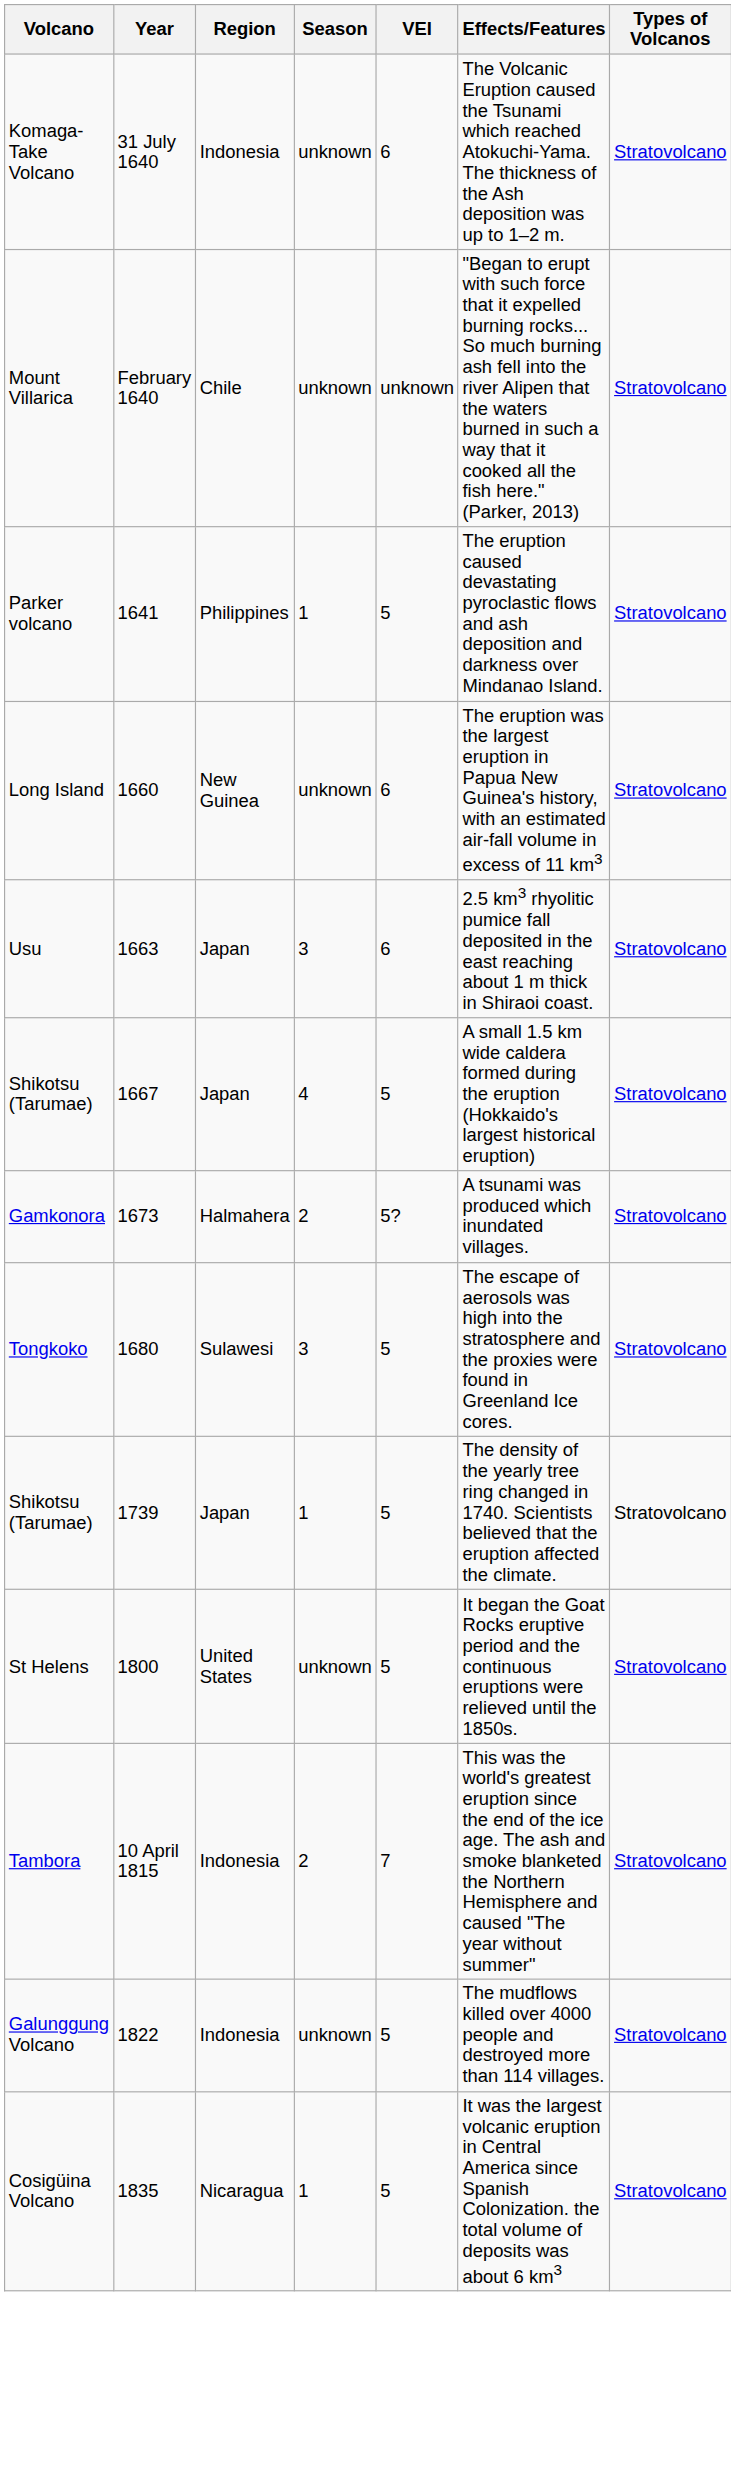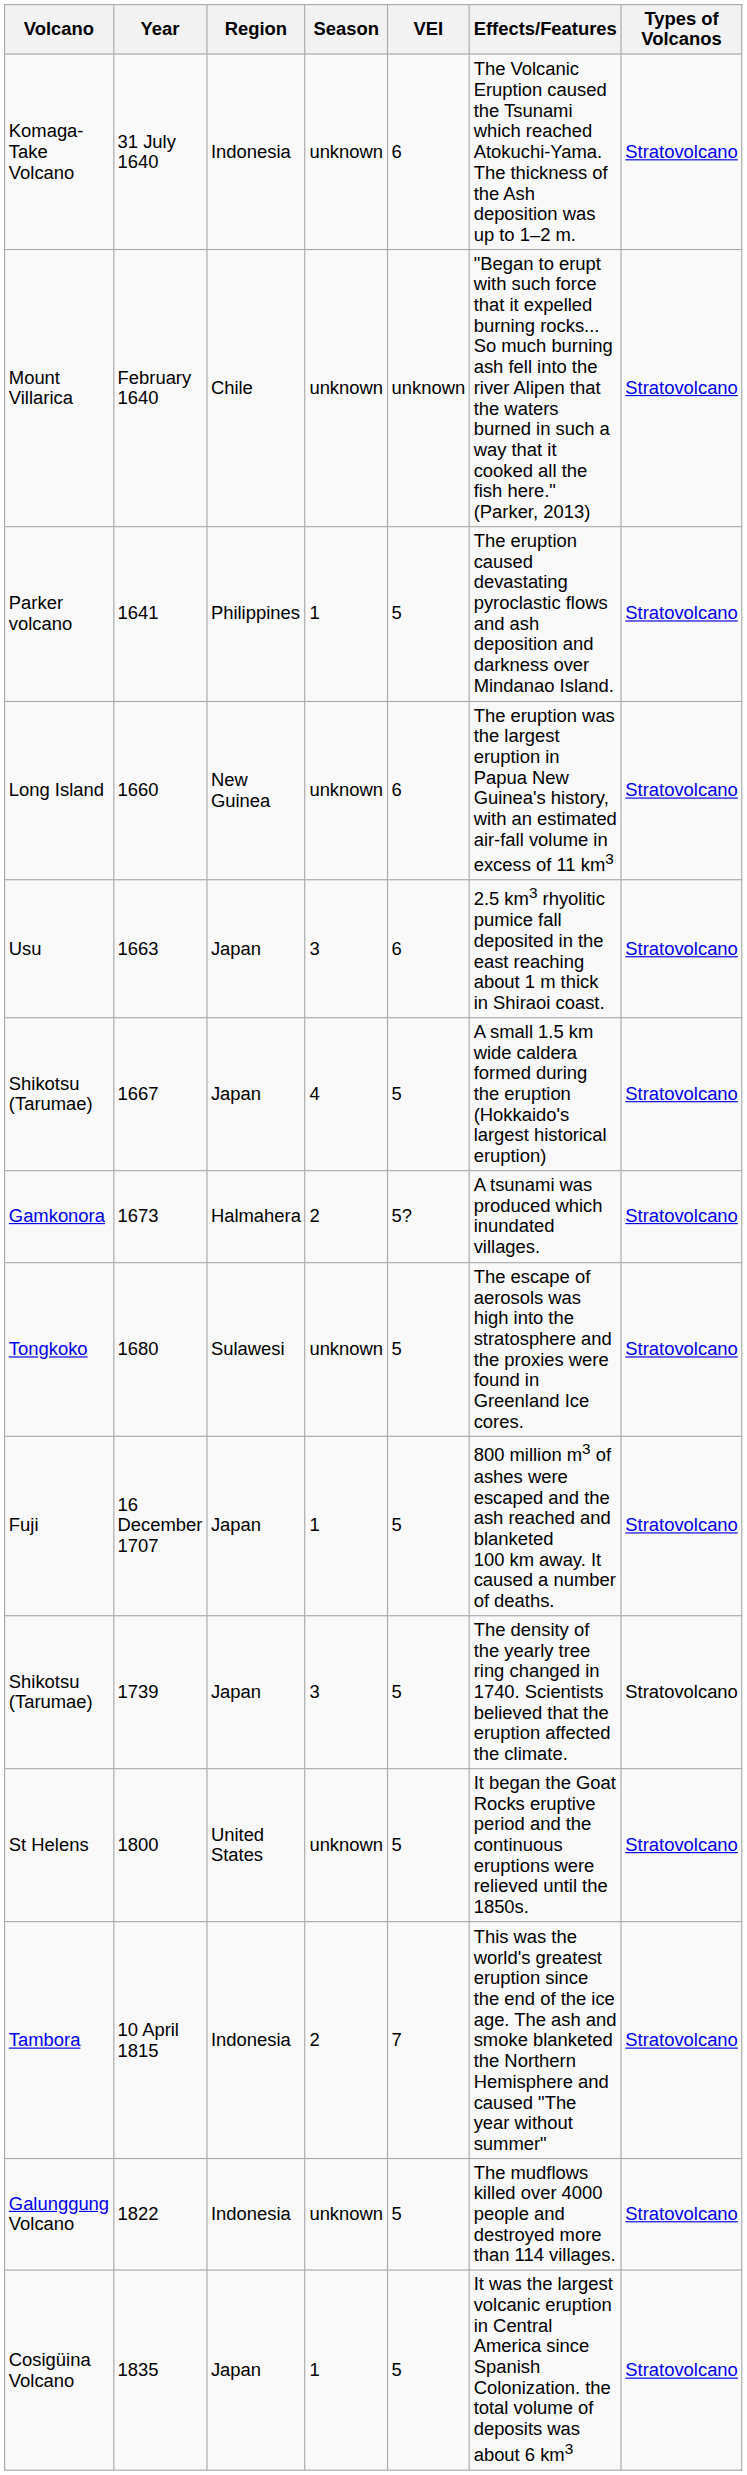 <table class="wikitable">
 <tr>
 <th>Volcano</th>
 <th>Year</th>
 <th>Region</th>
 <th>Season</th>
 <th>VEI</th>
 <th>Effects/Features</th>
 <th>Types of Volcanos</th>
 </tr>
 <tr>
 <td>Komaga-Take Volcano</td>
 <td>31 July 1640</td>
 <td>Indonesia</td>
 <td>unknown</td>
 <td>6</td>
 <td>The Volcanic Eruption caused the Tsunami which reached Atokuchi-Yama. The thickness of the Ash deposition was up to 1–2 m.</td>
 <td><a href='#'>Stratovolcano</a></td>
 </tr>
 <tr>
 <td>Mount Villarica</td>
 <td>February 1640</td>
 <td>Chile</td>
 <td>unknown</td>
 <td>unknown</td>
 <td>"Began to erupt with such force that it expelled burning rocks... So much burning ash fell into the river Alipen that the waters burned in such a way that it cooked all the fish here." (Parker, 2013)</td>
 <td><a href='#'>Stratovolcano</a></td>
 </tr>
 <tr>
 <td>Parker volcano</td>
 <td>1641</td>
 <td>Philippines</td>
 <td>1</td>
 <td>5</td>
 <td>The eruption caused devastating pyroclastic flows and ash deposition and darkness over Mindanao Island.</td>
 <td><a href='#'>Stratovolcano</a></td>
 </tr>
 <tr>
 <td>Long Island</td>
 <td>1660</td>
 <td>New Guinea</td>
 <td>unknown</td>
 <td>6</td>
 <td>The eruption was the largest eruption in Papua New Guinea's history, with an estimated air-fall volume in excess of 11 km<sup>3</sup> </td>
 <td><a href='#'>Stratovolcano</a></td>
 </tr>
 <tr>
 <td>Usu</td>
 <td>1663</td>
 <td>Japan</td>
 <td>3</td>
 <td>6</td>
 <td>2.5 km<sup>3</sup> rhyolitic pumice fall deposited in the east reaching about 1 m thick in Shiraoi coast.</td>
 <td><a href='#'>Stratovolcano</a></td>
 </tr>
 <tr>
 <td>Shikotsu (Tarumae)</td>
 <td>1667</td>
 <td>Japan</td>
 <td>4</td>
 <td>5</td>
 <td>A small 1.5 km wide caldera formed during the eruption (Hokkaido's largest historical eruption)</td>
 <td><a href='#'>Stratovolcano</a></td>
 </tr>
 <tr>
 <td><a href='#'>Gamkonora</a></td>
 <td>1673</td>
 <td>Halmahera</td>
 <td>2</td>
 <td>5?</td>
 <td>A tsunami was produced which inundated villages.</td>
 <td><a href='#'>Stratovolcano</a></td>
 </tr>
 <tr>
 <td><a href='#'>Tongkoko</a></td>
 <td>1680</td>
 <td>Sulawesi</td>
-<td>3</td>
+<td>unknown</td>
 <td>5</td>
 <td>The escape of aerosols was high into the stratosphere and the proxies were found in Greenland Ice cores.</td>
+<td><a href='#'>Stratovolcano</a></td>
+</tr>
+<tr>
+<td>Fuji</td>
+<td>16 December 1707</td>
+<td>Japan</td>
+<td>1</td>
+<td>5</td>
+<td>800 million m<sup>3</sup> of ashes were escaped and the ash reached and blanketed 100 km away. It caused a number of deaths.</td>
 <td><a href='#'>Stratovolcano</a></td>
 </tr>
 <tr>
 <td>Shikotsu (Tarumae)</td>
 <td>1739</td>
 <td>Japan</td>
-<td>1</td>
+<td>3</td>
 <td>5</td>
 <td>The density of the yearly tree ring changed in 1740. Scientists believed that the eruption affected the climate.</td>
 <td>Stratovolcano</td>
 </tr>
 <tr>
 <td>St Helens</td>
 <td>1800</td>
 <td>United States</td>
 <td>unknown</td>
 <td>5</td>
 <td>It began the Goat Rocks eruptive period and the continuous eruptions were relieved until the 1850s.</td>
 <td><a href='#'>Stratovolcano</a></td>
 </tr>
 <tr>
 <td><a href='#'>Tambora</a></td>
 <td>10 April 1815</td>
 <td>Indonesia</td>
 <td>2</td>
 <td>7</td>
 <td>This was the world's greatest eruption since the end of the ice age. The ash and smoke blanketed the Northern Hemisphere and caused "The year without summer"</td>
 <td><a href='#'>Stratovolcano</a></td>
 </tr>
 <tr>
 <td><a href='#'>Galunggung</a> Volcano</td>
 <td>1822</td>
 <td>Indonesia</td>
 <td>unknown</td>
 <td>5</td>
 <td>The mudflows killed over 4000 people and destroyed more than 114 villages.</td>
 <td><a href='#'>Stratovolcano</a></td>
 </tr>
 <tr>
 <td>Cosigüina Volcano</td>
 <td>1835</td>
-<td>Nicaragua</td>
+<td>Japan</td>
 <td>1</td>
 <td>5</td>
 <td>It was the largest volcanic eruption in Central America since Spanish Colonization. the total volume of deposits was about 6 km<sup>3</sup> </td>
 <td><a href='#'>Stratovolcano</a></td>
 </tr>
 </table>
